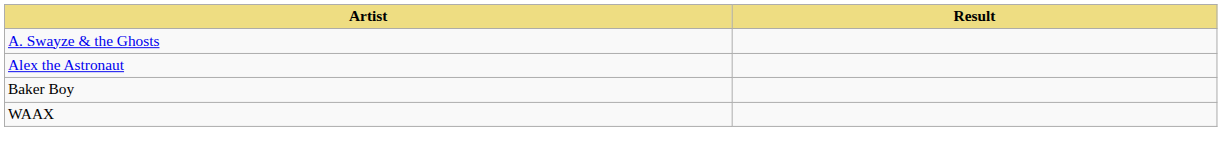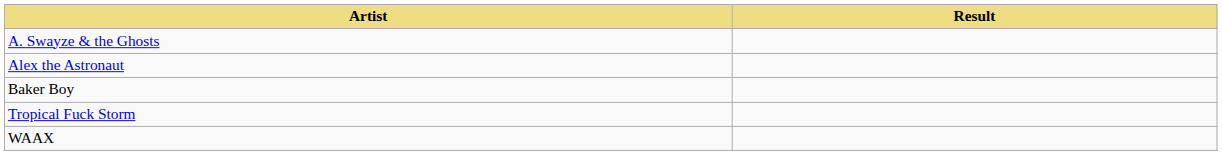 <table class="wikitable" width=100%>
 <tr>
 <th style="width:15%;background:#EEDD82;">Artist</th>
 <th style="width:10%;background:#EEDD82;">Result</th>
 </tr>
 <tr>
 <td><a href='#'>A. Swayze & the Ghosts</a></td>
 <td></td>
 </tr>
 <tr>
 <td><a href='#'>Alex the Astronaut</a></td>
 <td></td>
 </tr>
 <tr>
 <td>Baker Boy</td>
 <td></td>
 </tr>
 <tr>
+<td><a href='#'>Tropical Fuck Storm</a></td>
+<td></td>
+</tr>
+<tr>
 <td>WAAX</td>
 <td></td>
 </tr>
 </table>
